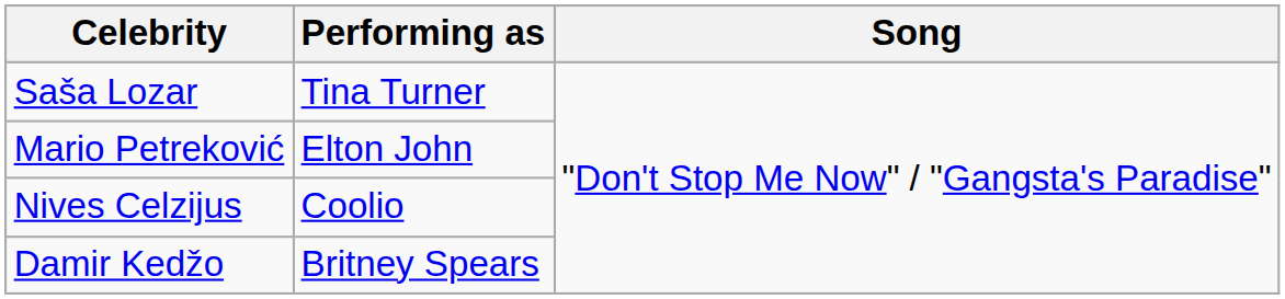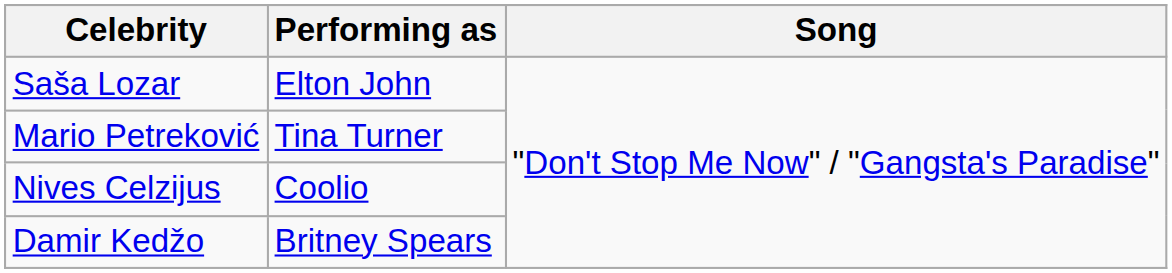 <table class="wikitable">
 <tr>
 <th>Celebrity</th>
 <th>Performing as</th>
 <th>Song</th>
 </tr>
 <tr>
 <td><a href='#'>Saša Lozar</a></td>
-<td><a href='#'>Tina Turner</a></td>
+<td><a href='#'>Elton John</a></td>
 <td rowspan="4">"<a href='#'>Don't Stop Me Now</a>" / "<a href='#'>Gangsta's Paradise</a>"</td>
 </tr>
 <tr>
 <td><a href='#'>Mario Petreković</a></td>
-<td><a href='#'>Elton John</a></td>
+<td><a href='#'>Tina Turner</a></td>
 </tr>
 <tr>
 <td><a href='#'>Nives Celzijus</a></td>
 <td><a href='#'>Coolio</a></td>
 </tr>
 <tr>
 <td><a href='#'>Damir Kedžo</a></td>
 <td><a href='#'>Britney Spears</a></td>
 </tr>
 </table>
